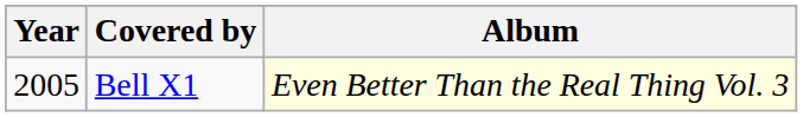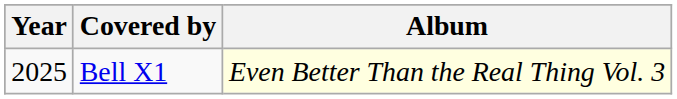 <table class="wikitable">
 <tr>
 <th>Year</th>
 <th>Covered by</th>
 <th>Album</th>
 </tr>
 <tr>
-<td>2005</td>
+<td>2025</td>
 <td><a href='#'>Bell X1</a></td>
 <td style="background: lightyellow;"><em>Even Better Than the Real Thing Vol. 3</em></td>
 </tr>
 </table>
